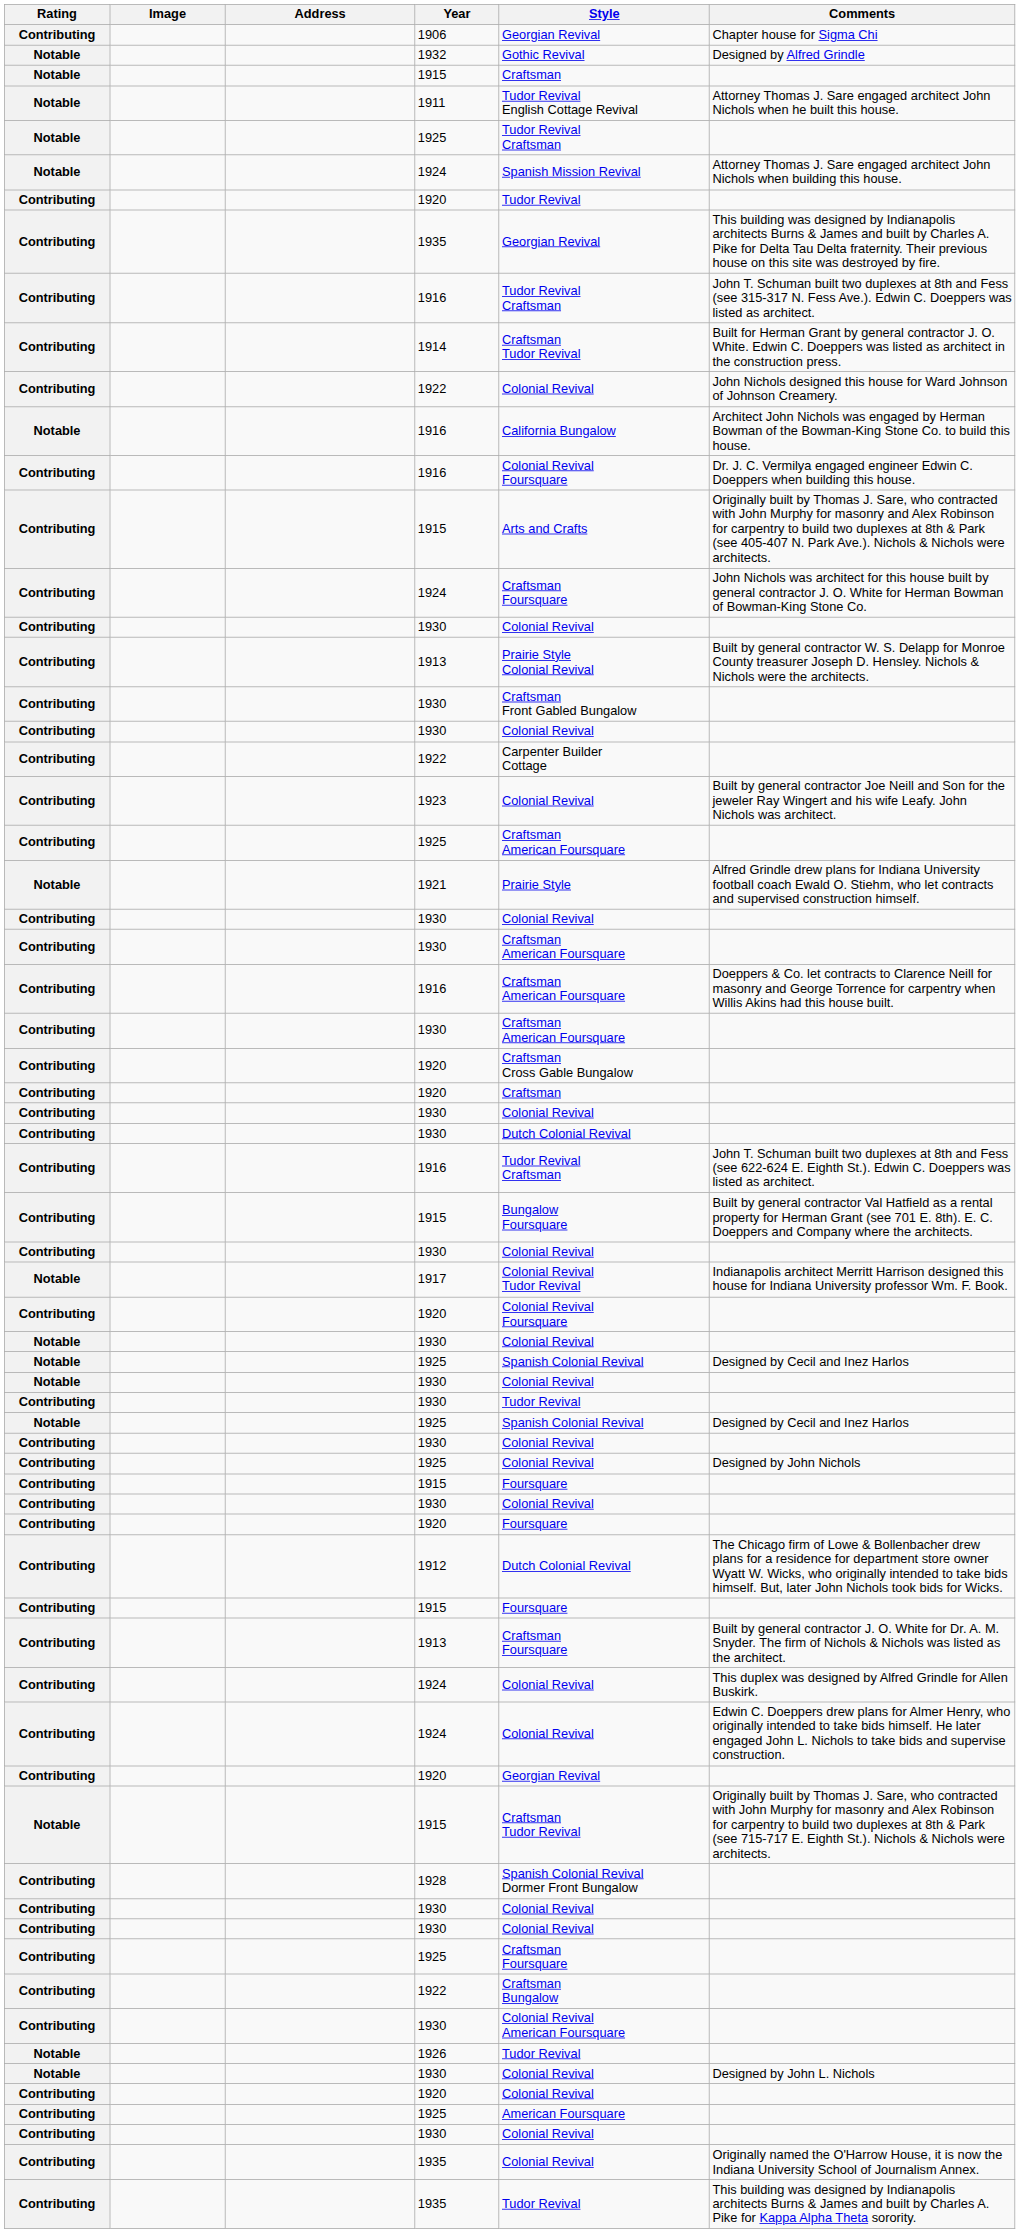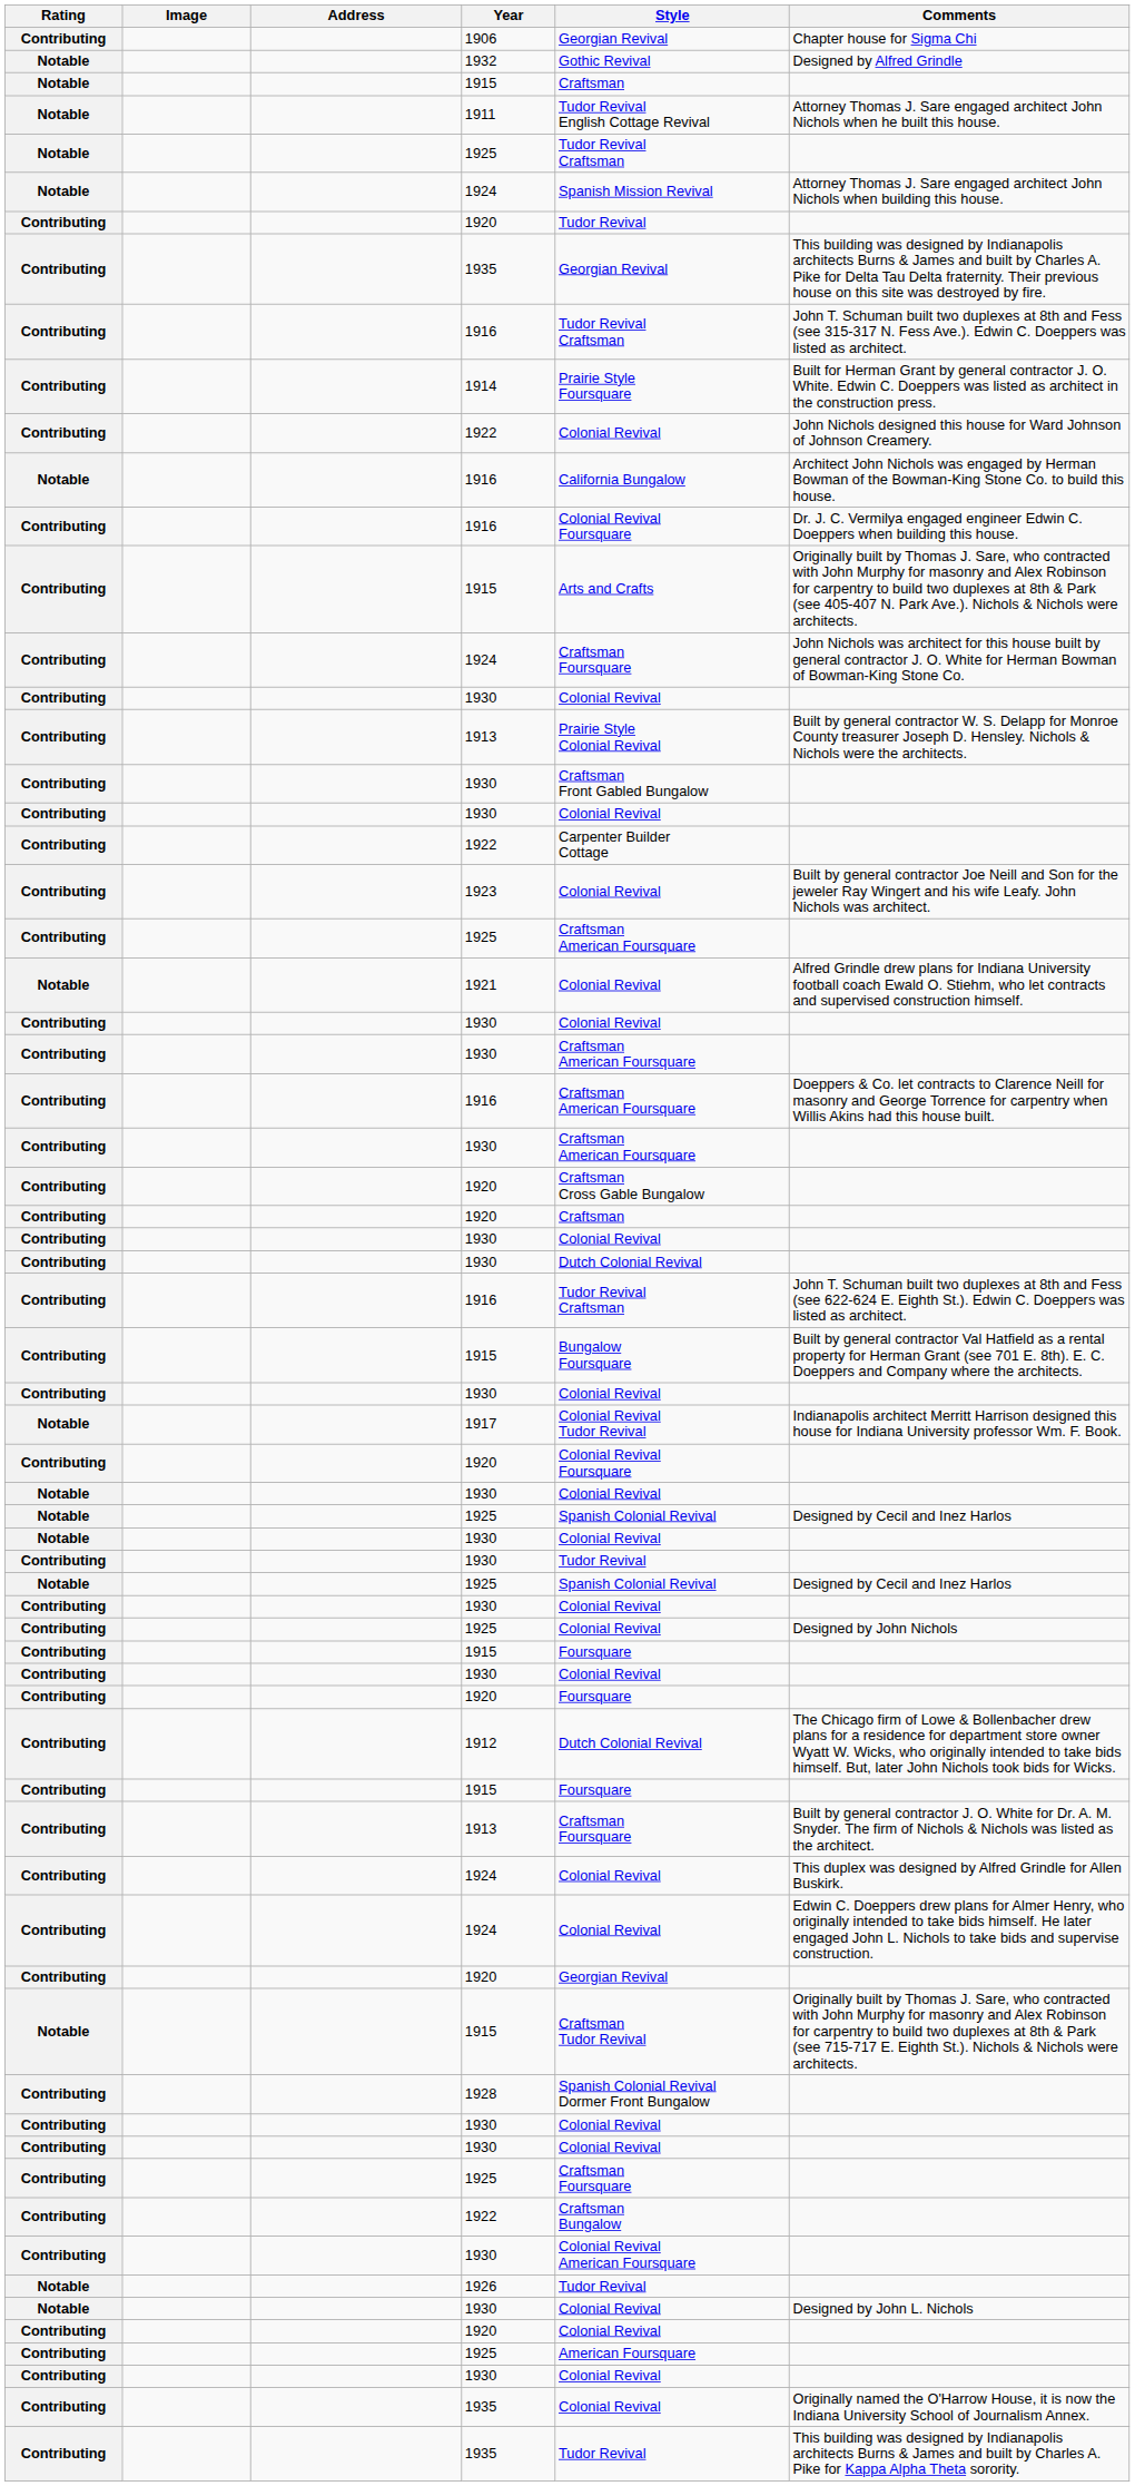 <table class="wikitable sortable" style="width:100%">
 <tr>
 <th width = 10% ><strong>Rating</strong></th>
 <th width = 11% ><strong>Image</strong></th>
 <th width = 18% ><strong>Address</strong></th>
 <th width = 8% ><strong>Year</strong></th>
 <th width = 20% ><strong><a href='#'>Style</a></strong></th>
 <th width = 29% ><strong>Comments</strong></th>
 </tr>
 <tr ->
 <th>Contributing</th>
 <td></td>
 <td><br><small></small></td>
 <td>1906</td>
 <td><a href='#'>Georgian Revival</a></td>
 <td>Chapter house for <a href='#'>Sigma Chi</a></td>
 </tr>
 <tr ->
 <th>Notable</th>
 <td></td>
 <td><br><small></small></td>
 <td>1932</td>
 <td><a href='#'>Gothic Revival</a></td>
 <td>Designed by <a href='#'>Alfred Grindle</a></td>
 </tr>
 <tr ->
 <th>Notable</th>
 <td></td>
 <td><br><small></small></td>
 <td>1915</td>
 <td><a href='#'>Craftsman</a></td>
 <td></td>
 </tr>
 <tr ->
 <th>Notable</th>
 <td></td>
 <td><br><small></small></td>
 <td>1911</td>
 <td><a href='#'>Tudor Revival</a><br>English Cottage Revival</td>
 <td>Attorney Thomas J. Sare engaged architect John Nichols when he built this house.</td>
 </tr>
 <tr ->
 <th>Notable</th>
 <td></td>
 <td><br><small></small></td>
 <td>1925</td>
 <td><a href='#'>Tudor Revival</a><br><a href='#'>Craftsman</a></td>
 <td></td>
 </tr>
 <tr ->
 <th>Notable</th>
 <td></td>
 <td><br><small></small></td>
 <td>1924</td>
 <td><a href='#'>Spanish Mission Revival</a></td>
 <td>Attorney Thomas J. Sare engaged architect John Nichols when building this house.</td>
 </tr>
 <tr ->
 <th>Contributing</th>
 <td></td>
 <td><br><small></small></td>
 <td>1920</td>
 <td><a href='#'>Tudor Revival</a></td>
 <td></td>
 </tr>
 <tr ->
 <th>Contributing</th>
 <td></td>
 <td><br><small></small></td>
 <td>1935</td>
 <td><a href='#'>Georgian Revival</a></td>
 <td>This building was designed by Indianapolis architects Burns & James and built by Charles A. Pike for Delta Tau Delta fraternity. Their previous house on this site was destroyed by fire.</td>
 </tr>
 <tr ->
 <th>Contributing</th>
 <td></td>
 <td><br><small></small></td>
 <td>1916</td>
 <td><a href='#'>Tudor Revival</a><br><a href='#'>Craftsman</a></td>
 <td>John T. Schuman built two duplexes at 8th and Fess (see 315-317 N. Fess Ave.).  Edwin C. Doeppers was listed as architect.</td>
 </tr>
 <tr ->
 <th>Contributing</th>
 <td></td>
 <td><br><small></small></td>
 <td>1914</td>
-<td><a href='#'>Craftsman</a><br><a href='#'>Tudor Revival</a></td>
+<td><a href='#'>Prairie Style</a><br><a href='#'>Foursquare</a></td>
 <td>Built for Herman Grant by general contractor J. O. White.  Edwin C. Doeppers was listed as architect in the construction press.</td>
 </tr>
 <tr ->
 <th>Contributing</th>
 <td></td>
 <td><br><small></small></td>
 <td>1922</td>
 <td><a href='#'>Colonial Revival</a></td>
 <td>John Nichols designed this house for Ward Johnson of Johnson Creamery.</td>
 </tr>
 <tr ->
 <th>Notable</th>
 <td></td>
 <td><br><small></small></td>
 <td>1916</td>
 <td><a href='#'>California Bungalow</a></td>
 <td>Architect John Nichols was engaged by Herman Bowman of the Bowman-King Stone Co. to build this house.</td>
 </tr>
 <tr ->
 <th>Contributing</th>
 <td></td>
 <td><br><small></small></td>
 <td>1916</td>
 <td><a href='#'>Colonial Revival</a><br><a href='#'>Foursquare</a></td>
 <td>Dr. J. C. Vermilya engaged engineer Edwin C. Doeppers when building this house.</td>
 </tr>
 <tr ->
 <th>Contributing</th>
 <td></td>
 <td><br><small></small></td>
 <td>1915</td>
 <td><a href='#'>Arts and Crafts</a></td>
 <td>Originally built by Thomas J. Sare, who contracted with John Murphy for masonry and Alex Robinson for carpentry to build two duplexes at 8th & Park (see 405-407 N. Park Ave.). Nichols & Nichols were architects.</td>
 </tr>
 <tr ->
 <th>Contributing</th>
 <td></td>
 <td><br><small></small></td>
 <td>1924</td>
 <td><a href='#'>Craftsman</a><br><a href='#'>Foursquare</a></td>
 <td>John Nichols was architect for this house built by general contractor J. O. White for Herman Bowman of Bowman-King Stone Co.</td>
 </tr>
 <tr ->
 <th>Contributing</th>
 <td></td>
 <td><br><small></small></td>
 <td>1930</td>
 <td><a href='#'>Colonial Revival</a></td>
 <td></td>
 </tr>
 <tr ->
 <th>Contributing</th>
 <td></td>
 <td><br><small></small></td>
 <td>1913</td>
 <td><a href='#'>Prairie Style</a><br><a href='#'>Colonial Revival</a></td>
 <td>Built by general contractor W. S. Delapp for Monroe County treasurer Joseph D. Hensley.  Nichols & Nichols were the architects.</td>
 </tr>
 <tr ->
 <th>Contributing</th>
 <td></td>
 <td><br><small></small></td>
 <td>1930</td>
 <td><a href='#'>Craftsman</a><br>Front Gabled Bungalow</td>
 <td></td>
 </tr>
 <tr ->
 <th>Contributing</th>
 <td></td>
 <td><br><small></small></td>
 <td>1930</td>
 <td><a href='#'>Colonial Revival</a></td>
 <td></td>
 </tr>
 <tr ->
 <th>Contributing</th>
 <td></td>
 <td><br><small></small></td>
 <td>1922</td>
 <td>Carpenter Builder<br>Cottage</td>
 <td></td>
 </tr>
 <tr ->
 <th>Contributing</th>
 <td></td>
 <td><br><small></small></td>
 <td>1923</td>
 <td><a href='#'>Colonial Revival</a></td>
 <td>Built by general contractor Joe Neill and Son for the jeweler Ray Wingert and his wife Leafy.  John Nichols was architect.</td>
 </tr>
 <tr ->
 <th>Contributing</th>
 <td></td>
 <td><br><small></small></td>
 <td>1925</td>
 <td><a href='#'>Craftsman</a><br><a href='#'>American Foursquare</a></td>
 <td></td>
 </tr>
 <tr ->
 <th>Notable</th>
 <td></td>
 <td><br><small></small></td>
 <td>1921</td>
-<td><a href='#'>Prairie Style</a></td>
+<td><a href='#'>Colonial Revival</a></td>
 <td>Alfred Grindle drew plans for Indiana University football coach Ewald O. Stiehm, who let contracts and supervised construction himself.</td>
 </tr>
 <tr ->
 <th>Contributing</th>
 <td></td>
 <td><br><small></small></td>
 <td>1930</td>
 <td><a href='#'>Colonial Revival</a></td>
 <td></td>
 </tr>
 <tr ->
 <th>Contributing</th>
 <td></td>
 <td><br><small></small></td>
 <td>1930</td>
 <td><a href='#'>Craftsman</a><br><a href='#'>American Foursquare</a></td>
 <td></td>
 </tr>
 <tr ->
 <th>Contributing</th>
 <td></td>
 <td><br><small></small></td>
 <td>1916</td>
 <td><a href='#'>Craftsman</a><br><a href='#'>American Foursquare</a></td>
 <td>Doeppers & Co. let contracts to Clarence Neill for masonry and George Torrence for carpentry when Willis Akins had this house built.</td>
 </tr>
 <tr ->
 <th>Contributing</th>
 <td></td>
 <td><br><small></small></td>
 <td>1930</td>
 <td><a href='#'>Craftsman</a><br><a href='#'>American Foursquare</a></td>
 <td></td>
 </tr>
 <tr ->
 <th>Contributing</th>
 <td></td>
 <td><br><small></small></td>
 <td>1920</td>
 <td><a href='#'>Craftsman</a><br>Cross Gable Bungalow</td>
 <td></td>
 </tr>
 <tr ->
 <th>Contributing</th>
 <td></td>
 <td><br><small></small></td>
 <td>1920</td>
 <td><a href='#'>Craftsman</a></td>
 <td></td>
 </tr>
 <tr ->
 <th>Contributing</th>
 <td></td>
 <td><br><small></small></td>
 <td>1930</td>
 <td><a href='#'>Colonial Revival</a></td>
 <td></td>
 </tr>
 <tr ->
 <th>Contributing</th>
 <td></td>
 <td><br><small></small></td>
 <td>1930</td>
 <td><a href='#'>Dutch Colonial Revival</a></td>
 <td></td>
 </tr>
 <tr ->
 <th>Contributing</th>
 <td></td>
 <td><br><small></small></td>
 <td>1916</td>
 <td><a href='#'>Tudor Revival</a><br><a href='#'>Craftsman</a></td>
 <td>John T. Schuman built two duplexes at 8th and Fess (see 622-624 E. Eighth St.).  Edwin C. Doeppers was listed as architect.</td>
 </tr>
 <tr ->
 <th>Contributing</th>
 <td></td>
 <td><br><small></small></td>
 <td>1915</td>
 <td><a href='#'>Bungalow</a><br><a href='#'>Foursquare</a></td>
 <td>Built by general contractor Val Hatfield as a rental property for Herman Grant (see 701 E. 8th).  E. C. Doeppers and Company where the architects.</td>
 </tr>
 <tr ->
 <th>Contributing</th>
 <td></td>
 <td><br><small></small></td>
 <td>1930</td>
 <td><a href='#'>Colonial Revival</a></td>
 <td></td>
 </tr>
 <tr ->
 <th>Notable</th>
 <td></td>
 <td><br><small></small></td>
 <td>1917</td>
 <td><a href='#'>Colonial Revival</a><br><a href='#'>Tudor Revival</a></td>
 <td>Indianapolis architect Merritt Harrison designed this house for Indiana University professor Wm. F. Book.</td>
 </tr>
 <tr ->
 <th>Contributing</th>
 <td></td>
 <td><br><small></small></td>
 <td>1920</td>
 <td><a href='#'>Colonial Revival</a><br><a href='#'>Foursquare</a></td>
 <td></td>
 </tr>
 <tr ->
 <th>Notable</th>
 <td></td>
 <td><br><small></small></td>
 <td>1930</td>
 <td><a href='#'>Colonial Revival</a></td>
 <td></td>
 </tr>
 <tr ->
 <th>Notable</th>
 <td></td>
 <td><br><small></small></td>
 <td>1925</td>
 <td><a href='#'>Spanish Colonial Revival</a></td>
 <td>Designed by Cecil and Inez Harlos</td>
 </tr>
 <tr ->
 <th>Notable</th>
 <td></td>
 <td><br><small></small></td>
 <td>1930</td>
 <td><a href='#'>Colonial Revival</a></td>
 <td></td>
 </tr>
 <tr ->
 <th>Contributing</th>
 <td></td>
 <td><br><small></small></td>
 <td>1930</td>
 <td><a href='#'>Tudor Revival</a></td>
 <td></td>
 </tr>
 <tr ->
 <th>Notable</th>
 <td></td>
 <td><br><small></small></td>
 <td>1925</td>
 <td><a href='#'>Spanish Colonial Revival</a></td>
 <td>Designed by Cecil and Inez Harlos</td>
 </tr>
 <tr ->
 <th>Contributing</th>
 <td></td>
 <td><br><small></small></td>
 <td>1930</td>
 <td><a href='#'>Colonial Revival</a></td>
 <td></td>
 </tr>
 <tr ->
 <th>Contributing</th>
 <td></td>
 <td><br><small></small></td>
 <td>1925</td>
 <td><a href='#'>Colonial Revival</a></td>
 <td>Designed by John Nichols</td>
 </tr>
 <tr ->
 <th>Contributing</th>
 <td></td>
 <td><br><small></small></td>
 <td>1915</td>
 <td><a href='#'>Foursquare</a></td>
 <td></td>
 </tr>
 <tr ->
 <th>Contributing</th>
 <td></td>
 <td><br><small></small></td>
 <td>1930</td>
 <td><a href='#'>Colonial Revival</a></td>
 <td></td>
 </tr>
 <tr ->
 <th>Contributing</th>
 <td></td>
 <td><br><small></small></td>
 <td>1920</td>
 <td><a href='#'>Foursquare</a></td>
 <td></td>
 </tr>
 <tr ->
 <th>Contributing</th>
 <td></td>
 <td><br><small></small></td>
 <td>1912</td>
 <td><a href='#'>Dutch Colonial Revival</a></td>
 <td>The Chicago firm of Lowe & Bollenbacher drew plans for a residence for department store owner Wyatt W. Wicks, who originally intended to take bids himself. But, later John Nichols took bids for Wicks.</td>
 </tr>
 <tr ->
 <th>Contributing</th>
 <td></td>
 <td><br><small></small></td>
 <td>1915</td>
 <td><a href='#'>Foursquare</a></td>
 <td></td>
 </tr>
 <tr ->
 <th>Contributing</th>
 <td></td>
 <td><br><small></small></td>
 <td>1913</td>
 <td><a href='#'>Craftsman</a><br><a href='#'>Foursquare</a></td>
 <td>Built by general contractor J. O. White for Dr. A. M. Snyder.  The firm of Nichols & Nichols was listed as the architect.</td>
 </tr>
 <tr ->
 <th>Contributing</th>
 <td></td>
 <td><br><small></small></td>
 <td>1924</td>
 <td><a href='#'>Colonial Revival</a></td>
 <td>This duplex was designed by Alfred Grindle for Allen Buskirk.</td>
 </tr>
 <tr ->
 <th>Contributing</th>
 <td></td>
 <td><br><small></small></td>
 <td>1924</td>
 <td><a href='#'>Colonial Revival</a></td>
 <td>Edwin C. Doeppers drew plans for Almer Henry, who originally intended to take bids himself.  He later engaged John L. Nichols to take bids and supervise construction.</td>
 </tr>
 <tr ->
 <th>Contributing</th>
 <td></td>
 <td><br><small></small></td>
 <td>1920</td>
 <td><a href='#'>Georgian Revival</a></td>
 <td></td>
 </tr>
 <tr ->
 <th>Notable</th>
 <td></td>
 <td><br><small></small></td>
 <td>1915</td>
 <td><a href='#'>Craftsman</a><br><a href='#'>Tudor Revival</a></td>
 <td>Originally built by Thomas J. Sare, who contracted with John Murphy for masonry and Alex Robinson for carpentry to build two duplexes at 8th & Park (see 715-717 E. Eighth St.). Nichols & Nichols were architects.</td>
 </tr>
 <tr ->
 <th>Contributing</th>
 <td></td>
 <td><br><small></small></td>
 <td>1928</td>
 <td><a href='#'>Spanish Colonial Revival</a><br>Dormer Front Bungalow</td>
 <td></td>
 </tr>
 <tr ->
 <th>Contributing</th>
 <td></td>
 <td><br><small></small></td>
 <td>1930</td>
 <td><a href='#'>Colonial Revival</a></td>
 <td></td>
 </tr>
 <tr ->
 <th>Contributing</th>
 <td></td>
 <td><br><small></small></td>
 <td>1930</td>
 <td><a href='#'>Colonial Revival</a></td>
 <td></td>
 </tr>
 <tr ->
 <th>Contributing</th>
 <td></td>
 <td><br><small></small></td>
 <td>1925</td>
 <td><a href='#'>Craftsman</a><br><a href='#'>Foursquare</a></td>
 <td></td>
 </tr>
 <tr ->
 <th>Contributing</th>
 <td></td>
 <td><br><small></small></td>
 <td>1922</td>
 <td><a href='#'>Craftsman</a><br><a href='#'>Bungalow</a></td>
 <td></td>
 </tr>
 <tr ->
 <th>Contributing</th>
 <td></td>
 <td><br><small></small></td>
 <td>1930</td>
 <td><a href='#'>Colonial Revival</a><br><a href='#'>American Foursquare</a></td>
 <td></td>
 </tr>
 <tr ->
 <th>Notable</th>
 <td></td>
 <td><br><small></small></td>
 <td>1926</td>
 <td><a href='#'>Tudor Revival</a></td>
 <td></td>
 </tr>
 <tr ->
 <th>Notable</th>
 <td></td>
 <td><br><small></small></td>
 <td>1930</td>
 <td><a href='#'>Colonial Revival</a></td>
 <td>Designed by John L. Nichols</td>
 </tr>
 <tr ->
 <th>Contributing</th>
 <td></td>
 <td><br><small></small></td>
 <td>1920</td>
 <td><a href='#'>Colonial Revival</a></td>
 <td></td>
 </tr>
 <tr ->
 <th>Contributing</th>
 <td></td>
 <td><br><small></small></td>
 <td>1925</td>
 <td><a href='#'>American Foursquare</a></td>
 <td></td>
 </tr>
 <tr ->
 <th>Contributing</th>
 <td></td>
 <td><br><small></small></td>
 <td>1930</td>
 <td><a href='#'>Colonial Revival</a></td>
 <td></td>
 </tr>
 <tr ->
 <th>Contributing</th>
 <td></td>
 <td><br><small></small></td>
 <td>1935</td>
 <td><a href='#'>Colonial Revival</a></td>
 <td>Originally named the O'Harrow House, it is now the Indiana University School of Journalism Annex.</td>
 </tr>
 <tr ->
 <th>Contributing</th>
 <td></td>
 <td><br><small></small></td>
 <td>1935</td>
 <td><a href='#'>Tudor Revival</a></td>
 <td>This building was designed by Indianapolis architects Burns & James and built by Charles A. Pike for <a href='#'>Kappa Alpha Theta</a> sorority.</td>
 </tr>
 </table>
